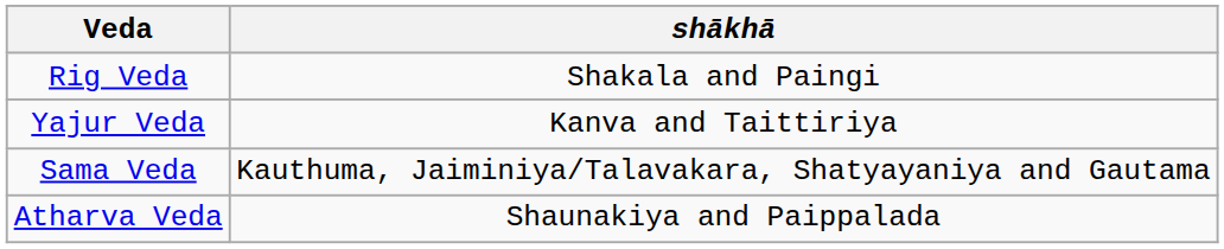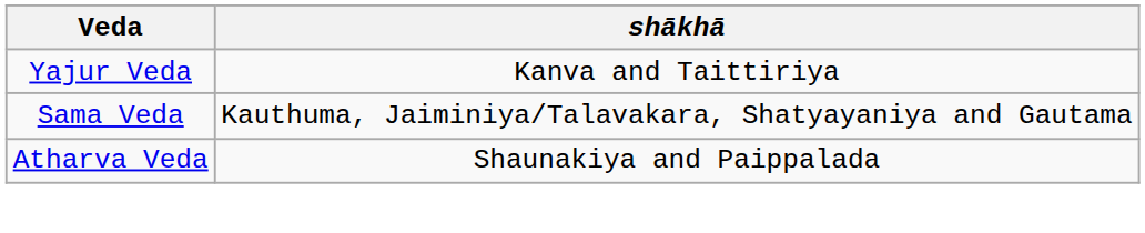 <table class=wikitable style="margin:1em auto;">
 <tr valign=bottom>
 <th>Veda</th>
 <th><em>shākhā</em></th>
-</tr>
-<tr style="text-align:center;">
-<td><a href='#'>Rig Veda</a></td>
-<td style="text-align:center;">Shakala and Paingi</td>
 </tr>
 <tr style="text-align:center;">
 <td><a href='#'>Yajur Veda</a></td>
 <td style="text-align:center;">Kanva and Taittiriya</td>
 </tr>
 <tr>
 <td style="text-align:center;"><a href='#'>Sama Veda</a></td>
 <td>Kauthuma, Jaiminiya/Talavakara, Shatyayaniya and Gautama</td>
 </tr>
 <tr style="text-align:center;">
 <td><a href='#'>Atharva Veda</a></td>
 <td style="text-align:center;">Shaunakiya and Paippalada</td>
 </tr>
 </table>
